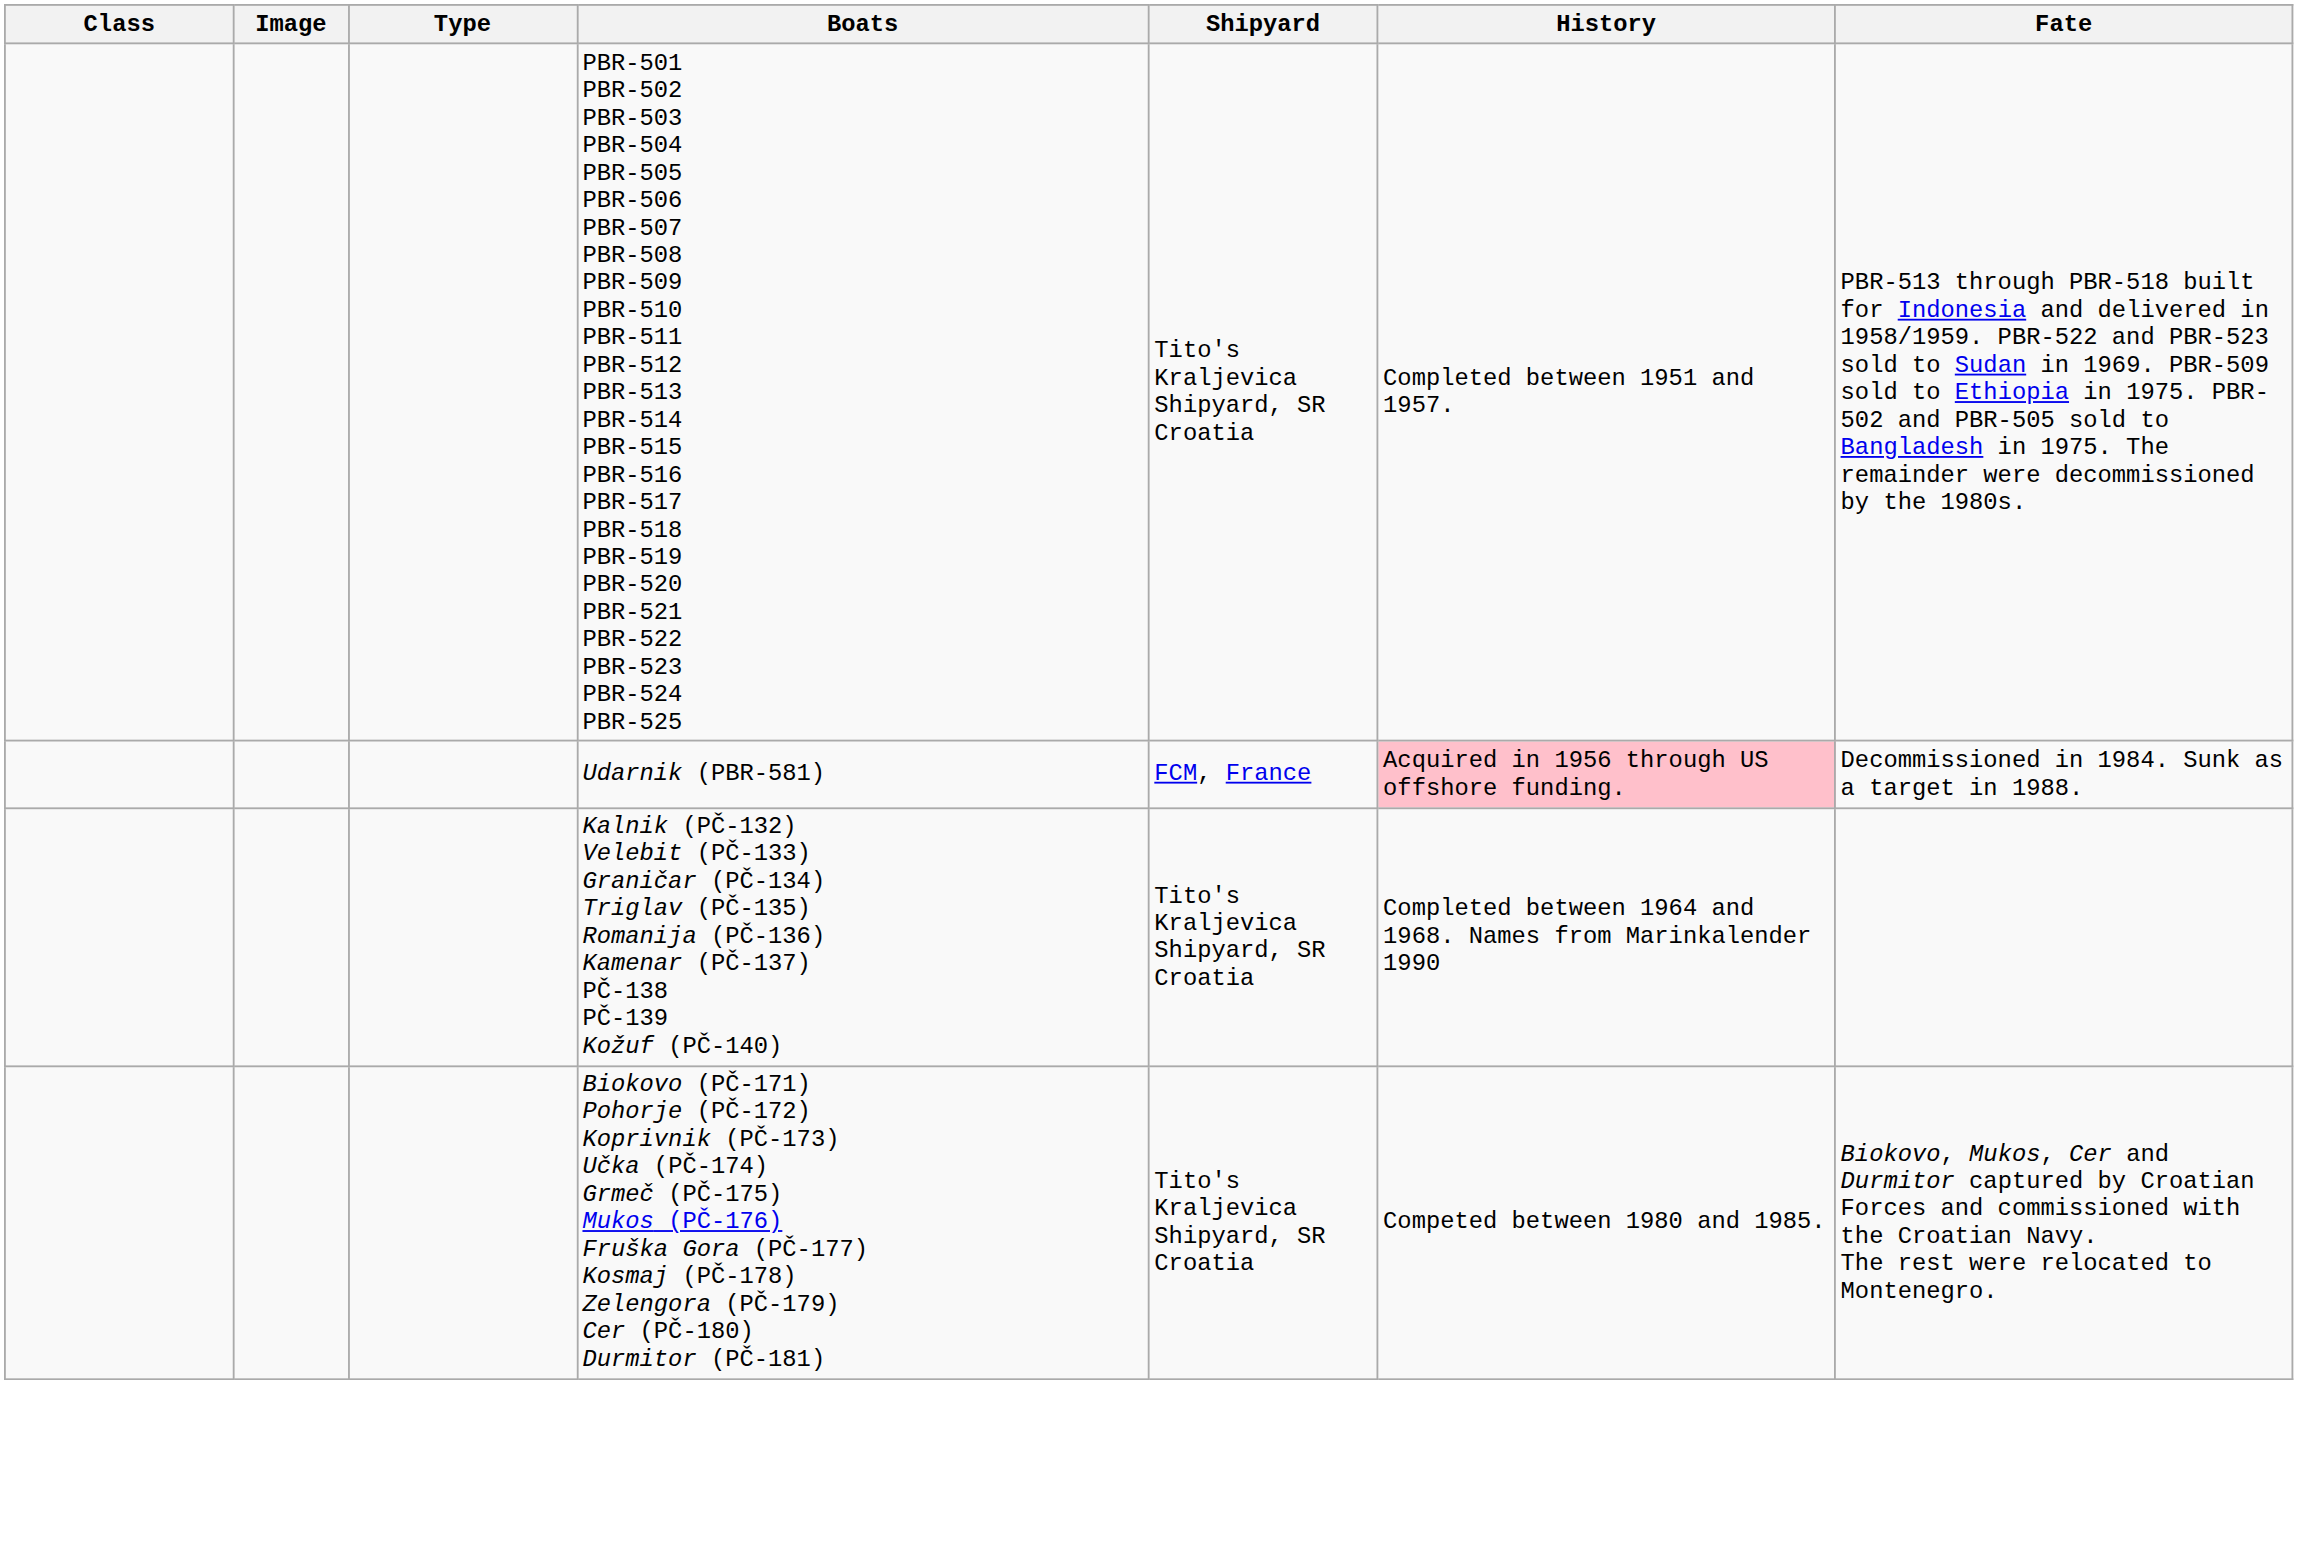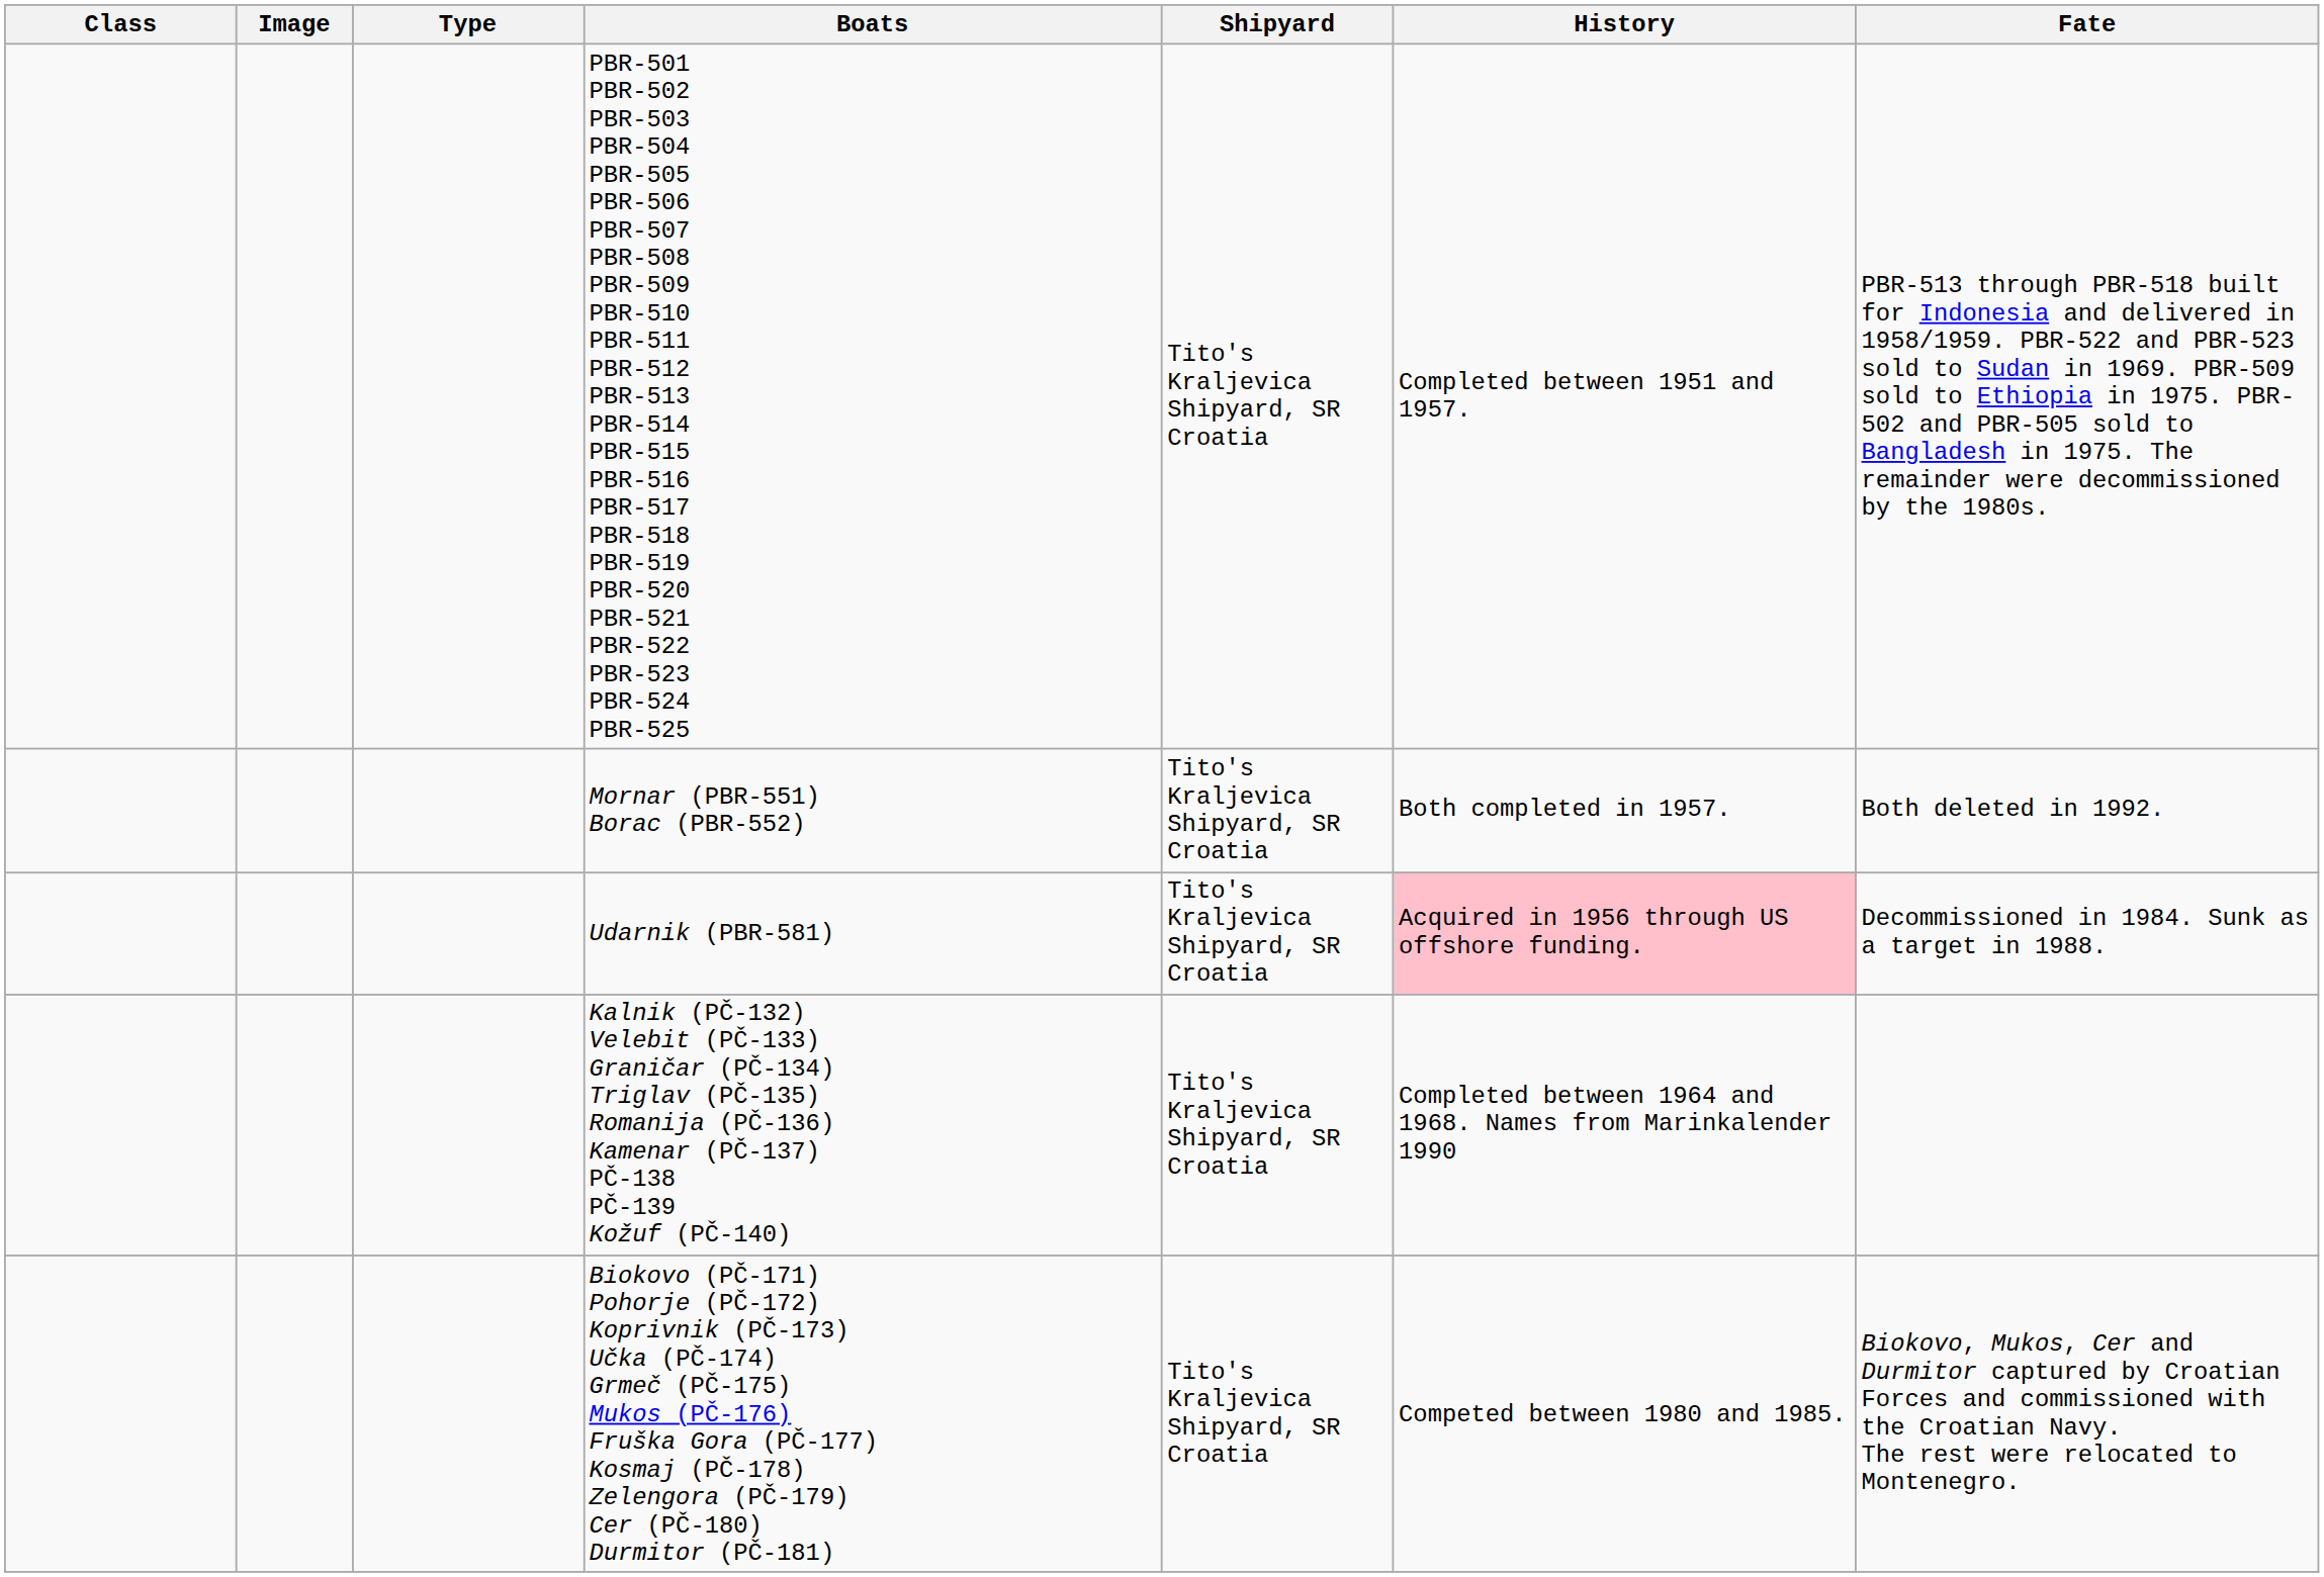 <table class="wikitable">
 <tr>
 <th style="text-align:center;width:10%;">Class</th>
 <th style="text-align:center;width:5%;">Image</th>
 <th style="text-align:center; width:10%;">Type</th>
 <th style="text-align:center; width:25%;">Boats</th>
 <th style="text-align:center; width:10%;">Shipyard</th>
 <th style="text-align:center; width:20%;">History</th>
 <th style="text-align:center; width:25%;">Fate</th>
 </tr>
 <tr>
 <td></td>
 <td></td>
 <td></td>
 <td>PBR-501<br>PBR-502<br>PBR-503<br>PBR-504<br>PBR-505<br>PBR-506<br>PBR-507<br>PBR-508<br>PBR-509<br>PBR-510<br>PBR-511<br>PBR-512<br>PBR-513<br>PBR-514<br>PBR-515<br>PBR-516<br>PBR-517<br>PBR-518<br>PBR-519<br>PBR-520<br>PBR-521<br>PBR-522<br>PBR-523<br>PBR-524<br>PBR-525</td>
 <td>Tito's Kraljevica Shipyard, SR Croatia</td>
 <td>Completed between 1951 and 1957.</td>
 <td>PBR-513 through PBR-518 built for <a href='#'>Indonesia</a> and delivered in 1958/1959. PBR-522 and PBR-523 sold to <a href='#'>Sudan</a> in 1969. PBR-509 sold to <a href='#'>Ethiopia</a> in 1975. PBR-502 and PBR-505 sold to <a href='#'>Bangladesh</a> in 1975. The remainder were decommissioned by the 1980s.</td>
 </tr>
 <tr>
 <td></td>
 <td></td>
 <td></td>
+<td><em>Mornar</em> (PBR-551)<br><em>Borac</em> (PBR-552)</td>
+<td>Tito's Kraljevica Shipyard, SR Croatia</td>
+<td>Both completed in 1957.</td>
+<td>Both deleted in 1992.</td>
+</tr>
+<tr>
+<td></td>
+<td></td>
+<td></td>
 <td><em>Udarnik</em> (PBR-581)</td>
-<td><a href='#'>FCM</a>, <a href='#'>France</a></td>
+<td>Tito's Kraljevica Shipyard, SR Croatia</td>
 <td style="background: pink;">Acquired in 1956 through US offshore funding.</td>
 <td>Decommissioned in 1984. Sunk as a target in 1988.</td>
 </tr>
 <tr>
 <td></td>
 <td></td>
 <td></td>
 <td><em>Kalnik</em> (PČ-132)<br><em>Velebit</em> (PČ-133)<br> <em>Graničar</em> (PČ-134)<br> <em>Triglav</em> (PČ-135)<br><em>Romanija</em> (PČ-136)<br> <em>Kamenar</em> (PČ-137)<br>PČ-138<br>PČ-139<br><em>Kožuf</em> (PČ-140)</td>
 <td>Tito's Kraljevica Shipyard, SR Croatia</td>
 <td>Completed between 1964 and 1968. Names from Marinkalender 1990</td>
 <td></td>
 </tr>
 <tr>
 <td></td>
 <td></td>
 <td></td>
 <td><em>Biokovo</em> (PČ-171)<br><em>Pohorje</em> (PČ-172)<br><em>Koprivnik</em> (PČ-173)<br><em>Učka</em> (PČ-174)<br><em>Grmeč</em> (PČ-175)<br><a href='#'><em>Mukos</em> (PČ-176)</a><br><em>Fruška Gora</em> (PČ-177)<br><em>Kosmaj</em> (PČ-178)<br><em>Zelengora</em> (PČ-179)<br><em>Cer</em> (PČ-180)<br><em>Durmitor</em> (PČ-181)</td>
 <td>Tito's Kraljevica Shipyard, SR Croatia</td>
 <td>Competed between 1980 and 1985.</td>
 <td><em>Biokovo</em>, <em>Mukos</em>, <em>Cer</em> and <em>Durmitor</em> captured by Croatian Forces and commissioned with the Croatian Navy.<br>The rest were relocated to Montenegro.</td>
 </tr>
 </table>
